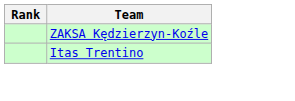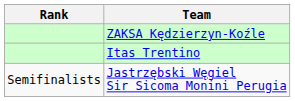 <table class="wikitable" style="text-align:center">
 <tr>
 <th width=40>Rank</th>
 <th>Team</th>
 </tr>
 <tr bgcolor=#CCFFCC>
 <td></td>
 <td align=left> <a href='#'>ZAKSA Kędzierzyn-Koźle</a></td>
 </tr>
 <tr bgcolor=#CCFFCC>
 <td></td>
 <td align=left> <a href='#'>Itas Trentino</a></td>
 </tr>
+<tr>
+<td>Semifinalists</td>
+<td align=left> <a href='#'>Jastrzębski Węgiel</a><br> <a href='#'>Sir Sicoma Monini Perugia</a></td>
+</tr>
 </table>
